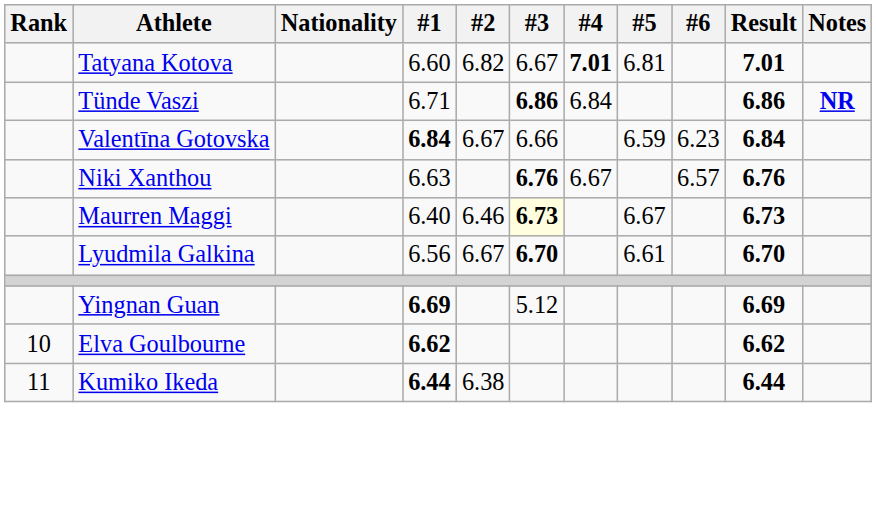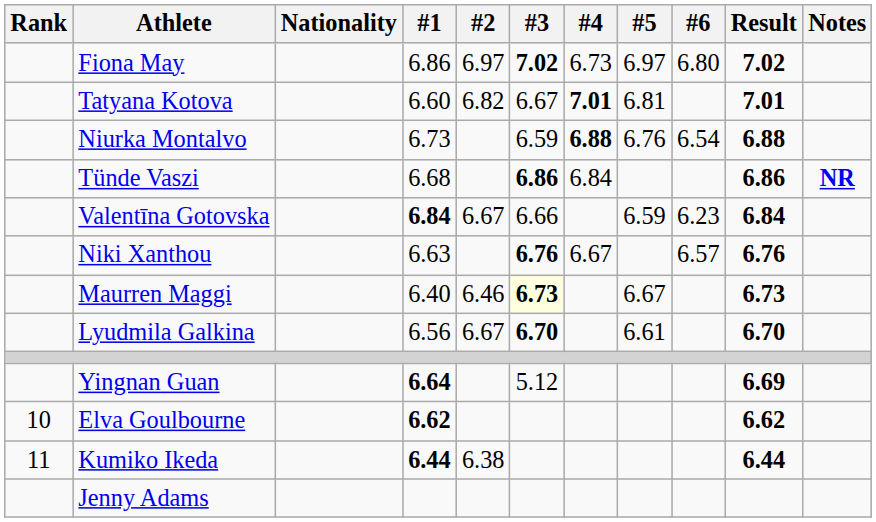 <table class="wikitable sortable" style="text-align:center">
 <tr>
 <th>Rank</th>
 <th>Athlete</th>
 <th>Nationality</th>
 <th>#1</th>
 <th>#2</th>
 <th>#3</th>
 <th>#4</th>
 <th>#5</th>
 <th>#6</th>
 <th>Result</th>
 <th>Notes</th>
 </tr>
 <tr>
 <td></td>
+<td align=left><a href='#'>Fiona May</a></td>
+<td align=left></td>
+<td>6.86</td>
+<td>6.97</td>
+<td><strong>7.02</strong></td>
+<td>6.73</td>
+<td>6.97</td>
+<td>6.80</td>
+<td><strong>7.02</strong></td>
+<td></td>
+</tr>
+<tr>
+<td></td>
 <td align=left><a href='#'>Tatyana Kotova</a></td>
 <td align=left></td>
 <td>6.60</td>
 <td>6.82</td>
 <td>6.67</td>
 <td><strong>7.01</strong></td>
 <td>6.81</td>
 <td></td>
 <td><strong>7.01</strong></td>
 <td></td>
 </tr>
 <tr>
 <td></td>
+<td align=left><a href='#'>Niurka Montalvo</a></td>
+<td align=left></td>
+<td>6.73</td>
+<td></td>
+<td>6.59</td>
+<td><strong>6.88</strong></td>
+<td>6.76</td>
+<td>6.54</td>
+<td><strong>6.88</strong></td>
+<td></td>
+</tr>
+<tr>
+<td></td>
 <td align=left><a href='#'>Tünde Vaszi</a></td>
 <td align=left></td>
-<td>6.71</td>
+<td>6.68</td>
 <td></td>
 <td><strong>6.86</strong></td>
 <td>6.84</td>
 <td></td>
 <td></td>
 <td><strong>6.86</strong></td>
 <td><strong><a href='#'>NR</a></strong></td>
 </tr>
 <tr>
 <td></td>
 <td align=left><a href='#'>Valentīna Gotovska</a></td>
 <td align=left></td>
 <td><strong>6.84</strong></td>
 <td>6.67</td>
 <td>6.66</td>
 <td></td>
 <td>6.59</td>
 <td>6.23</td>
 <td><strong>6.84</strong></td>
 <td></td>
 </tr>
 <tr>
 <td></td>
 <td align=left><a href='#'>Niki Xanthou</a></td>
 <td align=left></td>
 <td>6.63</td>
 <td></td>
 <td><strong>6.76</strong></td>
 <td>6.67</td>
 <td></td>
 <td>6.57</td>
 <td><strong>6.76</strong></td>
 <td></td>
 </tr>
 <tr>
 <td></td>
 <td align=left><a href='#'>Maurren Maggi</a></td>
 <td align=left></td>
 <td>6.40</td>
 <td>6.46</td>
 <td style="background: lightyellow;"><strong>6.73</strong></td>
 <td></td>
 <td>6.67</td>
 <td></td>
 <td><strong>6.73</strong></td>
 <td></td>
 </tr>
 <tr>
 <td></td>
 <td align=left><a href='#'>Lyudmila Galkina</a></td>
 <td align=left></td>
 <td>6.56</td>
 <td>6.67</td>
 <td><strong>6.70</strong></td>
 <td></td>
 <td>6.61</td>
 <td></td>
 <td><strong>6.70</strong></td>
 <td></td>
 </tr>
 <tr>
 <td colspan=11 bgcolor=lightgray></td>
 </tr>
 <tr>
 <td></td>
 <td align=left><a href='#'>Yingnan Guan</a></td>
 <td align=left></td>
-<td><strong>6.69</strong></td>
+<td><strong>6.64</strong></td>
 <td></td>
 <td>5.12</td>
 <td></td>
 <td></td>
 <td></td>
 <td><strong>6.69</strong></td>
 <td></td>
 </tr>
 <tr>
 <td>10</td>
 <td align=left><a href='#'>Elva Goulbourne</a></td>
 <td align=left></td>
 <td><strong>6.62</strong></td>
 <td></td>
 <td></td>
 <td></td>
 <td></td>
 <td></td>
 <td><strong>6.62</strong></td>
 <td></td>
 </tr>
 <tr>
 <td>11</td>
 <td align=left><a href='#'>Kumiko Ikeda</a></td>
 <td align=left></td>
 <td><strong>6.44</strong></td>
 <td>6.38</td>
 <td></td>
 <td></td>
 <td></td>
 <td></td>
 <td><strong>6.44</strong></td>
 <td></td>
 </tr>
+<tr>
+<td></td>
+<td align=left><a href='#'>Jenny Adams</a></td>
+<td align=left></td>
+<td></td>
+<td></td>
+<td></td>
+<td></td>
+<td></td>
+<td></td>
+<td><strong></strong></td>
+<td></td>
+</tr>
 </table>
